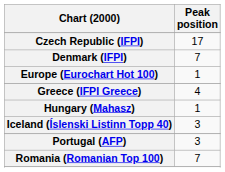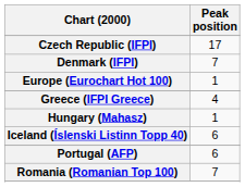 <table class="wikitable sortable plainrowheaders" style="text-align:center">
 <tr>
 <th>Chart (2000)</th>
 <th>Peak<br>position</th>
 </tr>
 <tr>
 </tr>
 <tr>
 </tr>
 <tr>
 </tr>
 <tr>
 </tr>
 <tr>
 </tr>
 <tr>
 </tr>
 <tr>
 </tr>
 <tr>
 <th scope="row">Czech Republic (<a href='#'>IFPI</a>)</th>
 <td>17</td>
 </tr>
 <tr>
 <th scope="row">Denmark (<a href='#'>IFPI</a>)</th>
 <td>7</td>
 </tr>
 <tr>
 <th scope="row">Europe (<a href='#'>Eurochart Hot 100</a>)</th>
 <td>1</td>
 </tr>
 <tr>
 </tr>
 <tr>
 </tr>
 <tr>
 <th scope="row">Greece (<a href='#'>IFPI Greece</a>)</th>
 <td>4</td>
 </tr>
 <tr>
 <th scope="row">Hungary (<a href='#'>Mahasz</a>)</th>
 <td>1</td>
 </tr>
 <tr>
 <th scope="row">Iceland (<a href='#'>Íslenski Listinn Topp 40</a>)</th>
-<td>3</td>
+<td>6</td>
 </tr>
 <tr>
 </tr>
 <tr>
 </tr>
 <tr>
 </tr>
 <tr>
 </tr>
 <tr>
 </tr>
 <tr>
 <th scope="row">Portugal (<a href='#'>AFP</a>)</th>
-<td>3</td>
+<td>6</td>
 </tr>
 <tr>
 <th scope="row">Romania (<a href='#'>Romanian Top 100</a>)</th>
 <td>7</td>
 </tr>
 <tr>
 </tr>
 <tr>
 </tr>
 <tr>
 </tr>
 <tr>
 </tr>
 <tr>
 </tr>
 <tr>
 </tr>
 <tr>
 </tr>
 <tr>
 </tr>
 <tr>
 </tr>
 <tr>
 </tr>
 <tr>
 </tr>
 <tr>
 </tr>
 </table>
